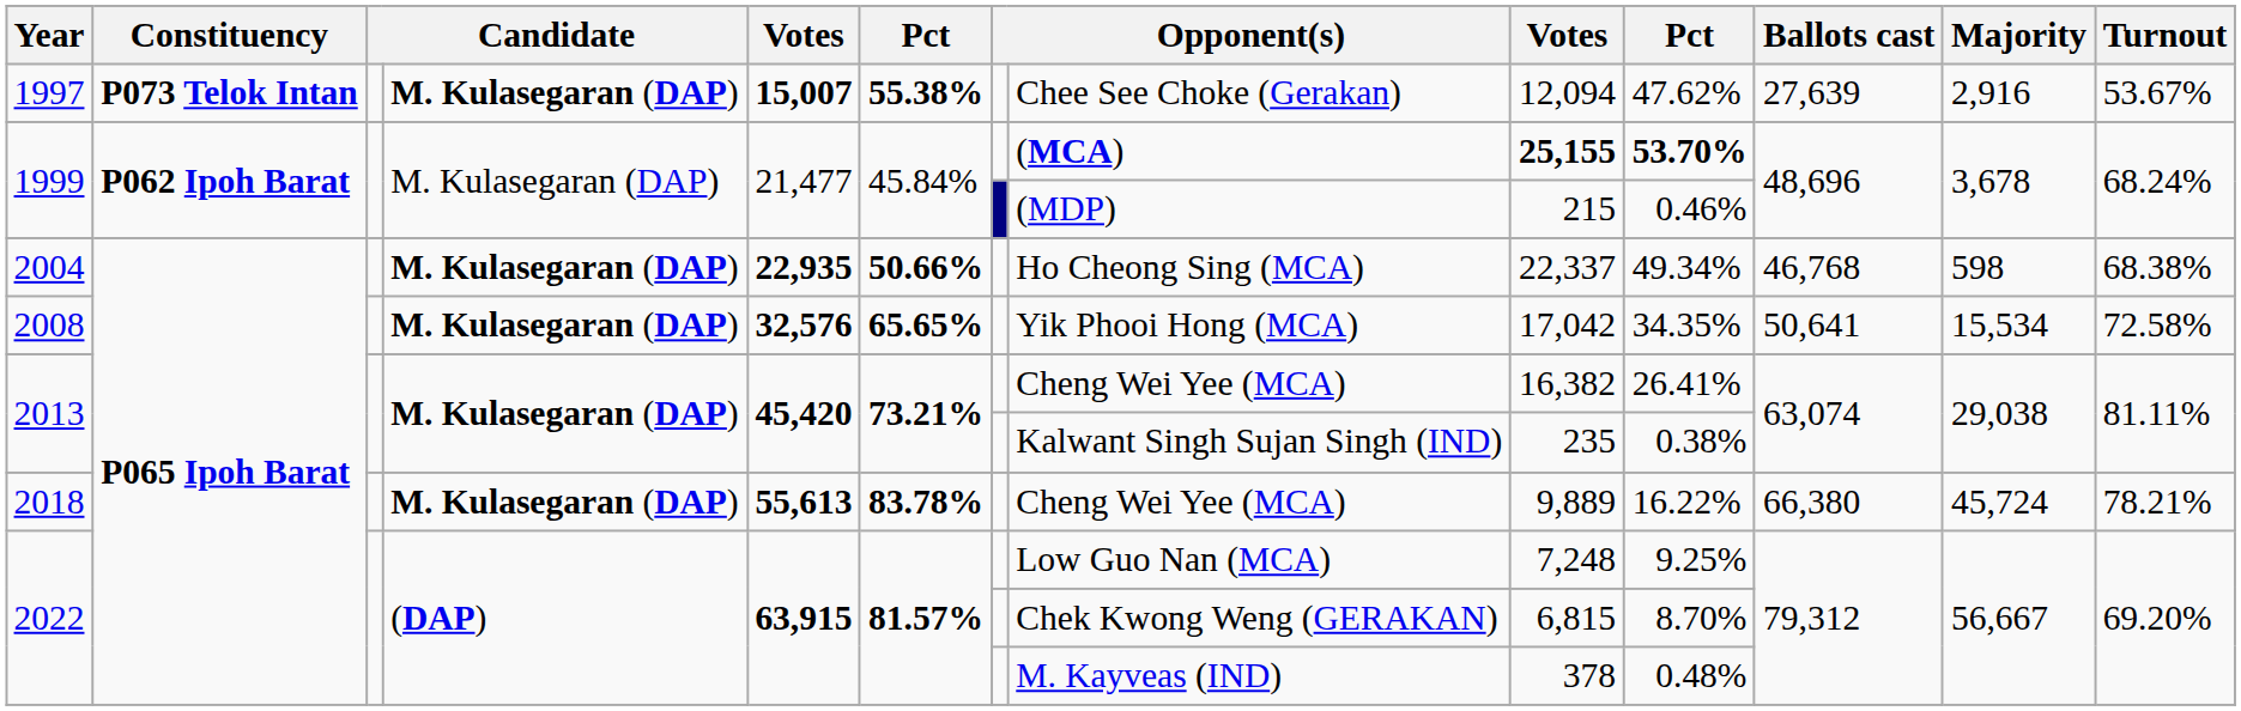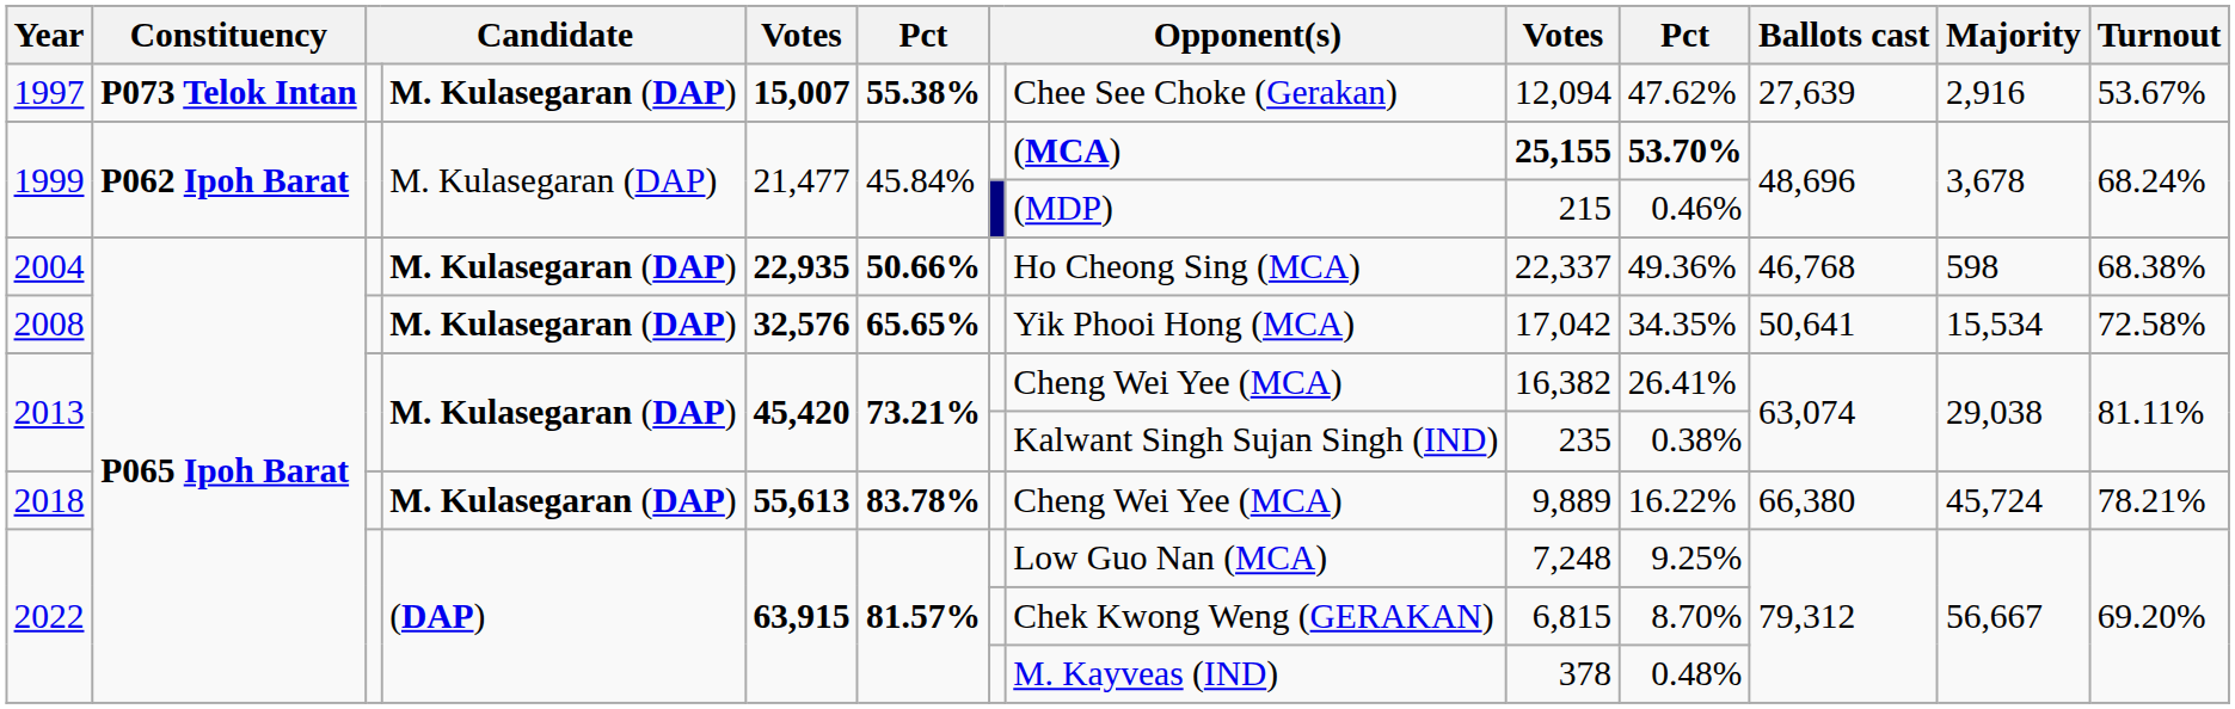 <table class="wikitable" style="margin:0.5em ; font-size:95%">
 <tr>
 <th>Year</th>
 <th>Constituency</th>
 <th colspan=2>Candidate</th>
 <th>Votes</th>
 <th>Pct</th>
 <th colspan=2>Opponent(s)</th>
 <th>Votes</th>
 <th>Pct</th>
 <th>Ballots cast</th>
 <th>Majority</th>
 <th>Turnout</th>
 </tr>
 <tr>
 <td><a href='#'>1997</a></td>
 <td><strong>P073 <a href='#'>Telok Intan</a></strong></td>
 <td></td>
 <td><strong>M. Kulasegaran</strong> (<a href='#'><strong>DAP</strong></a>)</td>
 <td align="right"><strong>15,007</strong></td>
 <td><strong>55.38%</strong></td>
 <td></td>
 <td>Chee See Choke (<a href='#'>Gerakan</a>)</td>
 <td align="right">12,094</td>
 <td>47.62%</td>
 <td>27,639</td>
 <td>2,916</td>
 <td>53.67%</td>
 </tr>
 <tr>
 <td rowspan="2"><a href='#'>1999</a></td>
 <td rowspan=2><strong>P062 <a href='#'>Ipoh Barat</a></strong></td>
 <td rowspan="2" ></td>
 <td rowspan="2">M. Kulasegaran (<a href='#'>DAP</a>)</td>
 <td rowspan="2" align="right">21,477</td>
 <td rowspan="2">45.84%</td>
 <td></td>
 <td> (<a href='#'><strong>MCA</strong></a>)</td>
 <td align="right"><strong>25,155</strong></td>
 <td><strong>53.70%</strong></td>
 <td rowspan="2">48,696</td>
 <td rowspan="2">3,678</td>
 <td rowspan="2">68.24%</td>
 </tr>
 <tr>
 <td style="background-color: #000080;"></td>
 <td> (<a href='#'>MDP</a>)</td>
 <td align="right">215</td>
 <td align=right>0.46%</td>
 </tr>
 <tr>
 <td><a href='#'>2004</a></td>
 <td rowspan=9><strong>P065 <a href='#'>Ipoh Barat</a></strong></td>
 <td></td>
 <td><strong>M. Kulasegaran</strong> (<a href='#'><strong>DAP</strong></a>)</td>
 <td align="right"><strong>22,935</strong></td>
 <td><strong>50.66%</strong></td>
 <td></td>
 <td>Ho Cheong Sing (<a href='#'>MCA</a>)</td>
 <td align="right">22,337</td>
-<td>49.34%</td>
+<td>49.36%</td>
 <td>46,768</td>
 <td>598</td>
 <td>68.38%</td>
 </tr>
 <tr>
 <td><a href='#'>2008</a></td>
 <td></td>
 <td><strong>M. Kulasegaran</strong> (<a href='#'><strong>DAP</strong></a>)</td>
 <td align="right"><strong>32,576</strong></td>
 <td><strong>65.65%</strong></td>
 <td></td>
 <td>Yik Phooi Hong (<a href='#'>MCA</a>)</td>
 <td align="right">17,042</td>
 <td>34.35%</td>
 <td>50,641</td>
 <td>15,534</td>
 <td>72.58%</td>
 </tr>
 <tr>
 <td rowspan="2"><a href='#'>2013</a></td>
 <td rowspan="2" ></td>
 <td rowspan="2"><strong>M. Kulasegaran</strong> (<a href='#'><strong>DAP</strong></a>)</td>
 <td rowspan="2" align="right"><strong>45,420</strong></td>
 <td rowspan="2"><strong>73.21%</strong></td>
 <td></td>
 <td>Cheng Wei Yee (<a href='#'>MCA</a>)</td>
 <td align="right">16,382</td>
 <td>26.41%</td>
 <td rowspan="2">63,074</td>
 <td rowspan="2">29,038</td>
 <td rowspan="2">81.11%</td>
 </tr>
 <tr>
 <td></td>
 <td>Kalwant Singh Sujan Singh (<a href='#'>IND</a>)</td>
 <td align="right">235</td>
 <td align="right">0.38%</td>
 </tr>
 <tr>
 <td><a href='#'>2018</a></td>
 <td></td>
 <td><strong>M. Kulasegaran</strong> (<a href='#'><strong>DAP</strong></a>)</td>
 <td align="right"><strong>55,613</strong></td>
 <td><strong>83.78%</strong></td>
 <td></td>
 <td>Cheng Wei Yee (<a href='#'>MCA</a>)</td>
 <td align="right">9,889</td>
 <td>16.22%</td>
 <td>66,380</td>
 <td>45,724</td>
 <td>78.21%</td>
 </tr>
 <tr>
 <td rowspan="3"><a href='#'>2022</a></td>
 <td rowspan="3" ></td>
 <td rowspan="3"> (<a href='#'><strong>DAP</strong></a>)</td>
 <td rowspan="3" align="right"><strong>63,915</strong></td>
 <td rowspan="3"><strong>81.57%</strong></td>
 <td></td>
 <td>Low Guo Nan (<a href='#'>MCA</a>)</td>
 <td align="right">7,248</td>
 <td align="right">9.25%</td>
 <td rowspan="3">79,312</td>
 <td rowspan="3">56,667</td>
 <td rowspan="3">69.20%</td>
 </tr>
 <tr>
 <td bgcolor=></td>
 <td>Chek Kwong Weng (<a href='#'>GERAKAN</a>)</td>
 <td align="right">6,815</td>
 <td align="right">8.70%</td>
 </tr>
 <tr>
 <td></td>
 <td><a href='#'>M. Kayveas</a> (<a href='#'>IND</a>)</td>
 <td align="right">378</td>
 <td align="right">0.48%</td>
 </tr>
 </table>
